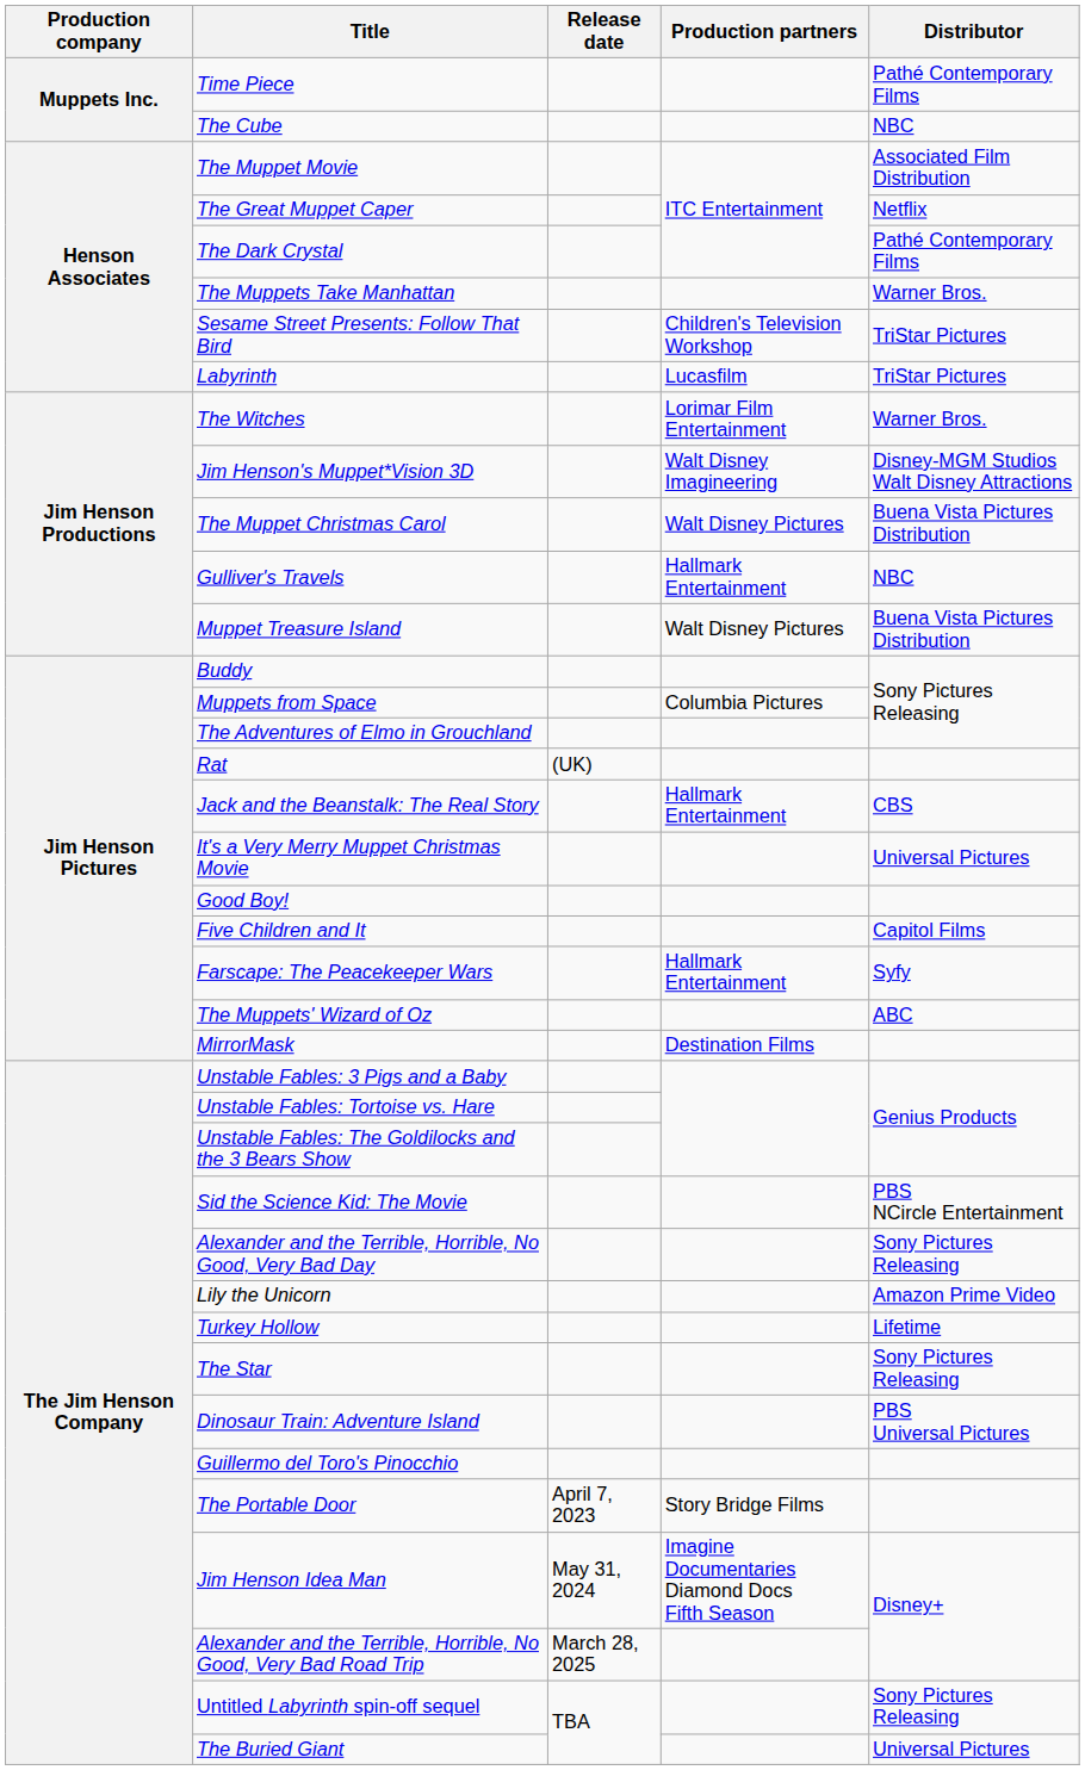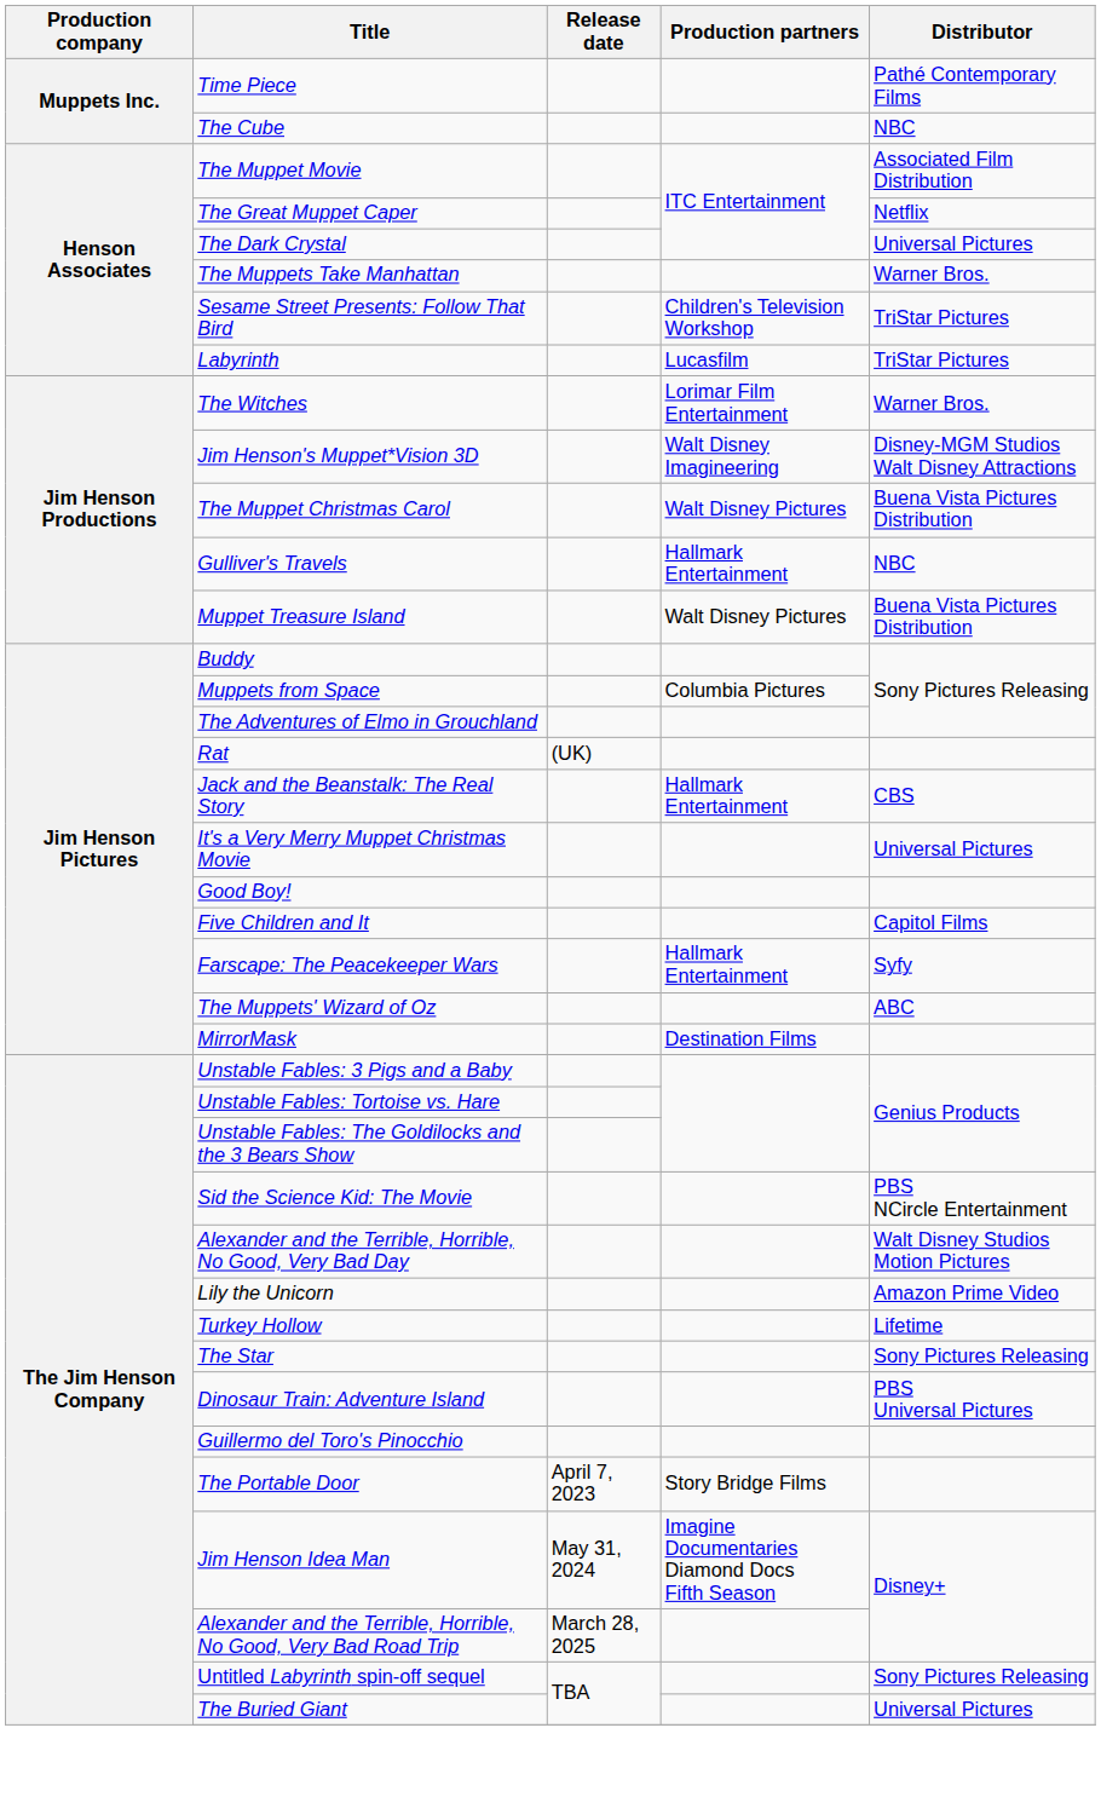 <table class="wikitable plainrowheaders" style="width: 100%;">
 <tr>
 <th scope="col">Production company</th>
 <th scope="col">Title</th>
 <th scope="col">Release date</th>
 <th scope="col">Production partners</th>
 <th scope="col">Distributor</th>
 </tr>
 <tr>
 <th scope="row" rowspan="2">Muppets Inc.</th>
 <td><em><a href='#'>Time Piece</a></em></td>
 <td></td>
 <td></td>
 <td><a href='#'>Pathé Contemporary Films</a></td>
 </tr>
 <tr>
 <td><em><a href='#'>The Cube</a></em></td>
 <td></td>
 <td></td>
 <td><a href='#'>NBC</a></td>
 </tr>
 <tr>
 <th scope="row" rowspan="6">Henson Associates</th>
 <td><em><a href='#'>The Muppet Movie</a></em></td>
 <td></td>
 <td rowspan=3><a href='#'>ITC Entertainment</a></td>
 <td><a href='#'>Associated Film Distribution</a></td>
 </tr>
 <tr>
 <td><em><a href='#'>The Great Muppet Caper</a></em></td>
 <td></td>
 <td><a href='#'>Netflix</a></td>
 </tr>
 <tr>
 <td><em><a href='#'>The Dark Crystal</a></em></td>
 <td></td>
-<td><a href='#'>Pathé Contemporary Films</a></td>
+<td><a href='#'>Universal Pictures</a></td>
 </tr>
 <tr>
 <td><em><a href='#'>The Muppets Take Manhattan</a></em></td>
 <td></td>
 <td></td>
 <td><a href='#'>Warner Bros.</a></td>
 </tr>
 <tr>
 <td><em><a href='#'>Sesame Street Presents: Follow That Bird</a></em></td>
 <td></td>
 <td><a href='#'>Children's Television Workshop</a></td>
 <td><a href='#'>TriStar Pictures</a></td>
 </tr>
 <tr>
 <td><em><a href='#'>Labyrinth</a></em></td>
 <td></td>
 <td><a href='#'>Lucasfilm</a></td>
 <td><a href='#'>TriStar Pictures</a></td>
 </tr>
 <tr>
 <th scope="row" rowspan="5">Jim Henson Productions</th>
 <td><em><a href='#'>The Witches</a></em></td>
 <td></td>
 <td><a href='#'>Lorimar Film Entertainment</a></td>
 <td><a href='#'>Warner Bros.</a></td>
 </tr>
 <tr>
 <td><em><a href='#'>Jim Henson's Muppet*Vision 3D</a></em></td>
 <td></td>
 <td><a href='#'>Walt Disney Imagineering</a></td>
 <td><a href='#'>Disney-MGM Studios</a><br><a href='#'>Walt Disney Attractions</a></td>
 </tr>
 <tr>
 <td><em><a href='#'>The Muppet Christmas Carol</a></em></td>
 <td></td>
 <td><a href='#'>Walt Disney Pictures</a></td>
 <td><a href='#'>Buena Vista Pictures Distribution</a></td>
 </tr>
 <tr>
 <td><em><a href='#'>Gulliver's Travels</a></em></td>
 <td></td>
 <td><a href='#'>Hallmark Entertainment</a></td>
 <td><a href='#'>NBC</a></td>
 </tr>
 <tr>
 <td><em><a href='#'>Muppet Treasure Island</a></em></td>
 <td></td>
 <td>Walt Disney Pictures</td>
 <td><a href='#'>Buena Vista Pictures Distribution</a></td>
 </tr>
 <tr>
 <th scope="row" rowspan="11">Jim Henson Pictures</th>
 <td><em><a href='#'>Buddy</a></em></td>
 <td></td>
 <td></td>
 <td rowspan="3">Sony Pictures Releasing</td>
 </tr>
 <tr>
 <td><em><a href='#'>Muppets from Space</a></em></td>
 <td></td>
 <td>Columbia Pictures</td>
 </tr>
 <tr>
 <td><em><a href='#'>The Adventures of Elmo in Grouchland</a></em></td>
 <td></td>
 <td></td>
 </tr>
 <tr>
 <td><em><a href='#'>Rat</a></em></td>
 <td> (UK)</td>
 <td></td>
 <td></td>
 </tr>
 <tr>
 <td><em><a href='#'>Jack and the Beanstalk: The Real Story</a></em></td>
 <td></td>
 <td><a href='#'>Hallmark Entertainment</a></td>
 <td><a href='#'>CBS</a></td>
 </tr>
 <tr>
 <td><em><a href='#'>It's a Very Merry Muppet Christmas Movie</a></em></td>
 <td></td>
 <td></td>
 <td><a href='#'>Universal Pictures</a></td>
 </tr>
 <tr>
 <td><em><a href='#'>Good Boy!</a></em></td>
 <td></td>
 <td></td>
 <td></td>
 </tr>
 <tr>
 <td><em><a href='#'>Five Children and It</a></em></td>
 <td></td>
 <td></td>
 <td><a href='#'>Capitol Films</a></td>
 </tr>
 <tr>
 <td><em><a href='#'>Farscape: The Peacekeeper Wars</a></em></td>
 <td></td>
 <td><a href='#'>Hallmark Entertainment</a></td>
 <td><a href='#'>Syfy</a></td>
 </tr>
 <tr>
 <td><em><a href='#'>The Muppets' Wizard of Oz</a></em></td>
 <td></td>
 <td></td>
 <td><a href='#'>ABC</a></td>
 </tr>
 <tr>
 <td><em><a href='#'>MirrorMask</a></em></td>
 <td></td>
 <td><a href='#'>Destination Films</a></td>
 <td></td>
 </tr>
 <tr>
 <th rowspan="17" scope="row">The Jim Henson Company</th>
 <td><em><a href='#'>Unstable Fables: 3 Pigs and a Baby</a></em></td>
 <td></td>
 <td rowspan="3"></td>
 <td rowspan="3"><a href='#'>Genius Products</a></td>
 </tr>
 <tr>
 <td><em><a href='#'>Unstable Fables: Tortoise vs. Hare</a></em></td>
 <td></td>
 </tr>
 <tr>
 <td><em><a href='#'>Unstable Fables: The Goldilocks and the 3 Bears Show</a></em></td>
 <td></td>
 </tr>
 <tr>
 <td><em><a href='#'>Sid the Science Kid: The Movie</a></em></td>
 <td></td>
 <td></td>
 <td><a href='#'>PBS</a><br>NCircle Entertainment</td>
 </tr>
 <tr>
 <td><em><a href='#'>Alexander and the Terrible, Horrible, No Good, Very Bad Day</a></em></td>
 <td></td>
 <td></td>
-<td><a href='#'>Sony Pictures Releasing</a></td>
+<td><a href='#'>Walt Disney Studios Motion Pictures</a></td>
 </tr>
 <tr>
 <td><em>Lily the Unicorn</em></td>
 <td></td>
 <td></td>
 <td><a href='#'>Amazon Prime Video</a></td>
 </tr>
 <tr>
 <td><em><a href='#'>Turkey Hollow</a></em></td>
 <td></td>
 <td></td>
 <td><a href='#'>Lifetime</a></td>
 </tr>
 <tr>
 <td><em><a href='#'>The Star</a></em></td>
 <td></td>
 <td></td>
 <td><a href='#'>Sony Pictures Releasing</a></td>
 </tr>
 <tr>
 <td><em><a href='#'>Dinosaur Train: Adventure Island</a></em></td>
 <td></td>
 <td></td>
 <td><a href='#'>PBS</a><br><a href='#'>Universal Pictures</a></td>
 </tr>
 <tr>
 <td><em><a href='#'>Guillermo del Toro's Pinocchio</a></em></td>
 <td></td>
 <td></td>
 <td></td>
 </tr>
 <tr>
 <td><em><a href='#'>The Portable Door</a></em></td>
 <td>April 7, 2023</td>
 <td>Story Bridge Films</td>
 <td></td>
 </tr>
 <tr>
 <td><em><a href='#'>Jim Henson Idea Man</a></em></td>
 <td>May 31, 2024</td>
 <td><a href='#'>Imagine Documentaries</a><br>Diamond Docs<br><a href='#'>Fifth Season</a></td>
 <td rowspan="2"><a href='#'>Disney+</a></td>
 </tr>
 <tr>
 <td><em><a href='#'>Alexander and the Terrible, Horrible, No Good, Very Bad Road Trip</a></em></td>
 <td>March 28, 2025</td>
 <td></td>
 </tr>
 <tr>
 <td><a href='#'>Untitled <em>Labyrinth</em> spin-off sequel</a></td>
 <td rowspan="2">TBA</td>
 <td></td>
 <td><a href='#'>Sony Pictures Releasing</a></td>
 </tr>
 <tr>
 <td><em><a href='#'>The Buried Giant</a></em></td>
 <td></td>
 <td><a href='#'>Universal Pictures</a></td>
 </tr>
 <tr>
 </tr>
 </table>
